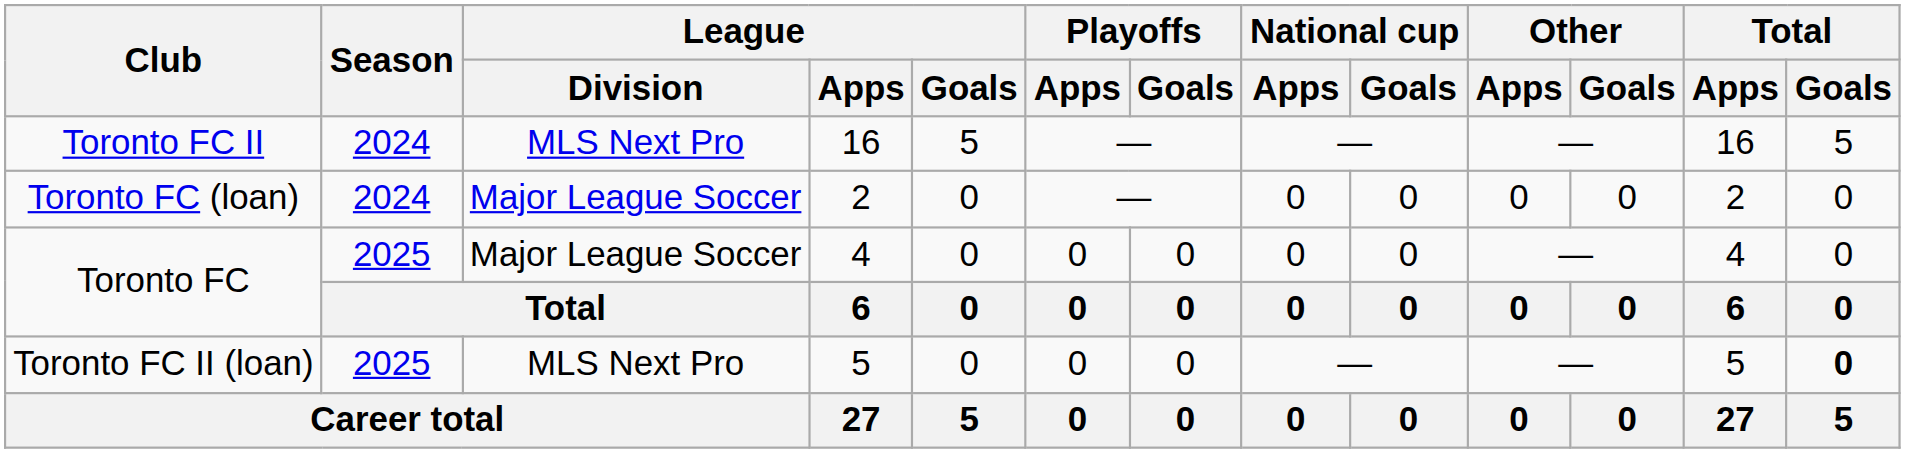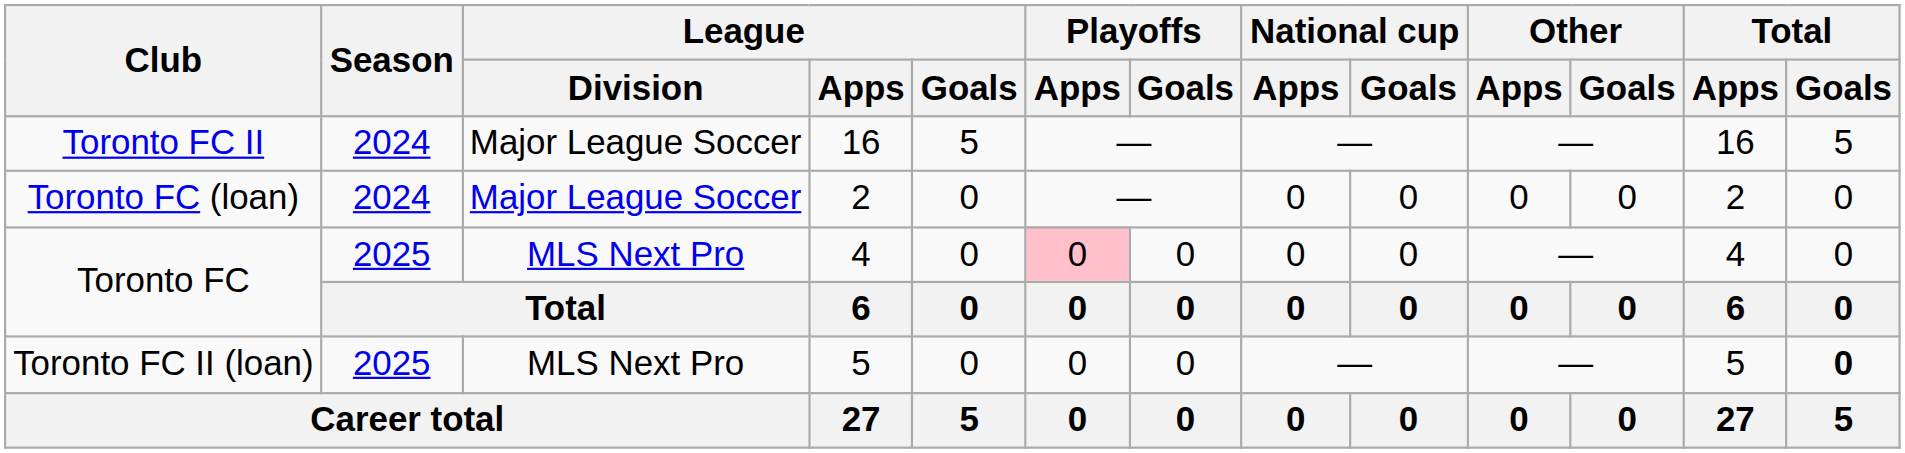 <table class="wikitable" style="text-align: center">
 <tr>
 <th rowspan="2">Club</th>
 <th rowspan="2">Season</th>
 <th colspan="3">League</th>
 <th colspan="2">Playoffs</th>
 <th colspan="2">National cup</th>
 <th colspan="2">Other</th>
 <th colspan="2">Total</th>
 </tr>
 <tr>
 <th>Division</th>
 <th>Apps</th>
 <th>Goals</th>
 <th>Apps</th>
 <th>Goals</th>
 <th>Apps</th>
 <th>Goals</th>
 <th>Apps</th>
 <th>Goals</th>
 <th>Apps</th>
 <th>Goals</th>
 </tr>
 <tr>
 <td><a href='#'>Toronto FC II</a></td>
 <td><a href='#'>2024</a></td>
-<td><a href='#'>MLS Next Pro</a></td>
+<td>Major League Soccer</td>
 <td>16</td>
 <td>5</td>
 <td colspan="2">—</td>
 <td colspan="2">—</td>
 <td colspan="2">—</td>
 <td>16</td>
 <td>5</td>
 </tr>
 <tr>
 <td><a href='#'>Toronto FC</a> (loan)</td>
 <td><a href='#'>2024</a></td>
 <td><a href='#'>Major League Soccer</a></td>
 <td>2</td>
 <td>0</td>
 <td colspan="2">—</td>
 <td>0</td>
 <td>0</td>
 <td>0</td>
 <td>0</td>
 <td>2</td>
 <td>0</td>
 </tr>
 <tr>
 <td rowspan="2">Toronto FC</td>
 <td><a href='#'>2025</a></td>
-<td>Major League Soccer</td>
+<td><a href='#'>MLS Next Pro</a></td>
 <td>4</td>
 <td>0</td>
-<td>0</td>
+<td style="background: pink;">0</td>
 <td>0</td>
 <td>0</td>
 <td>0</td>
 <td colspan="2">—</td>
 <td>4</td>
 <td>0</td>
 </tr>
 <tr>
 <th colspan="2">Total</th>
 <th>6</th>
 <th>0</th>
 <th>0</th>
 <th>0</th>
 <th>0</th>
 <th>0</th>
 <th>0</th>
 <th>0</th>
 <th>6</th>
 <th>0</th>
 </tr>
 <tr>
 <td>Toronto FC II (loan)</td>
 <td><a href='#'>2025</a></td>
 <td>MLS Next Pro</td>
 <td>5</td>
 <td>0</td>
 <td>0</td>
 <td>0</td>
 <td colspan="2">—</td>
 <td colspan="2">—</td>
 <td>5</td>
 <td><strong>0</strong></td>
 </tr>
 <tr>
 <th colspan="3">Career total</th>
 <th>27</th>
 <th>5</th>
 <th>0</th>
 <th>0</th>
 <th>0</th>
 <th>0</th>
 <th>0</th>
 <th>0</th>
 <th>27</th>
 <th>5</th>
 </tr>
 </table>
